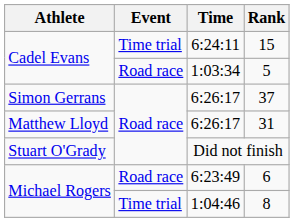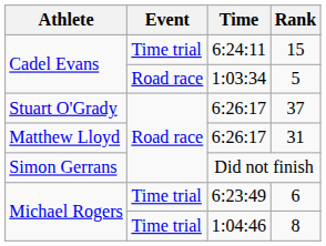 <table class=wikitable style="font-size:90%">
 <tr>
 <th>Athlete</th>
 <th>Event</th>
 <th>Time</th>
 <th>Rank</th>
 </tr>
 <tr align=center>
 <td align=left rowspan=2><a href='#'>Cadel Evans</a></td>
 <td align=left><a href='#'>Time trial</a></td>
 <td>6:24:11</td>
 <td>15</td>
 </tr>
 <tr align=center>
 <td align=left><a href='#'>Road race</a></td>
 <td>1:03:34</td>
 <td>5</td>
 </tr>
 <tr align=center>
-<td align=left><a href='#'>Simon Gerrans</a></td>
+<td align=left><a href='#'>Stuart O'Grady</a></td>
 <td align=left rowspan=3><a href='#'>Road race</a></td>
 <td>6:26:17</td>
 <td>37</td>
 </tr>
 <tr align=center>
 <td align=left><a href='#'>Matthew Lloyd</a></td>
 <td>6:26:17</td>
 <td>31</td>
 </tr>
 <tr align=center>
-<td align=left><a href='#'>Stuart O'Grady</a></td>
+<td align=left><a href='#'>Simon Gerrans</a></td>
 <td colspan=2>Did not finish</td>
 </tr>
 <tr align=center>
 <td style="text-align:left;" rowspan="2"><a href='#'>Michael Rogers</a></td>
-<td align=left><a href='#'>Road race</a></td>
+<td align=left><a href='#'>Time trial</a></td>
 <td>6:23:49</td>
 <td>6</td>
 </tr>
 <tr align=center>
 <td align=left><a href='#'>Time trial</a></td>
 <td>1:04:46</td>
 <td>8</td>
 </tr>
 </table>
